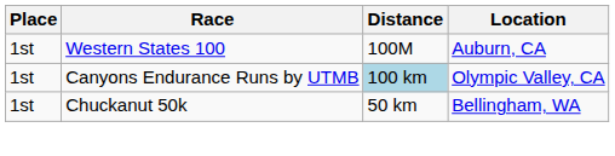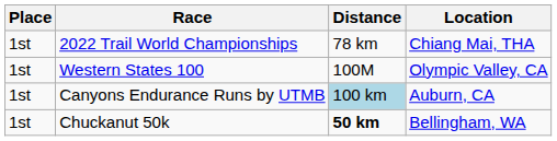 <table class="wikitable">
 <tr>
 <th>Place</th>
 <th>Race</th>
 <th>Distance</th>
 <th>Location</th>
 </tr>
 <tr>
 <td>1st</td>
+<td><a href='#'>2022 Trail World Championships</a></td>
+<td>78 km</td>
+<td> <a href='#'>Chiang Mai, THA</a></td>
+</tr>
+<tr>
+<td>1st</td>
 <td><a href='#'>Western States 100</a></td>
 <td>100M</td>
-<td> <a href='#'>Auburn, CA</a></td>
+<td> <a href='#'>Olympic Valley, CA</a></td>
 </tr>
 <tr>
 <td>1st</td>
 <td>Canyons Endurance Runs by <a href='#'>UTMB</a></td>
 <td style="background: lightblue;">100 km</td>
-<td> <a href='#'>Olympic Valley, CA</a></td>
+<td> <a href='#'>Auburn, CA</a></td>
 </tr>
 <tr>
 <td>1st</td>
 <td>Chuckanut 50k</td>
-<td>50 km</td>
+<td><strong>50 km</strong></td>
 <td> <a href='#'>Bellingham, WA</a></td>
 </tr>
 </table>
